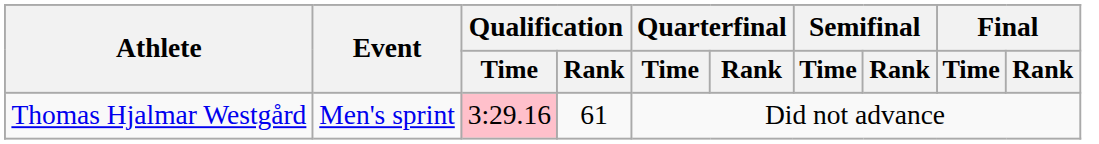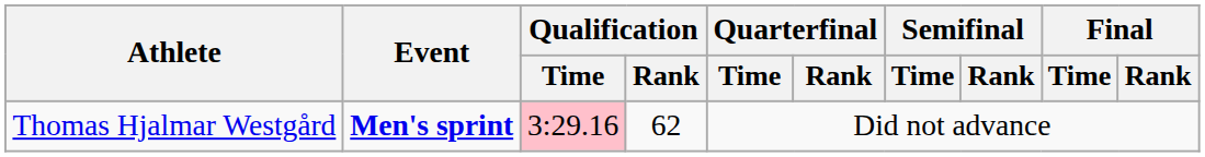 <table class="wikitable" style="font-size:90%">
 <tr>
 <th rowspan="2">Athlete</th>
 <th rowspan="2">Event</th>
 <th colspan="2">Qualification</th>
 <th colspan="2">Quarterfinal</th>
 <th colspan="2">Semifinal</th>
 <th colspan="2">Final</th>
 </tr>
 <tr style="font-size:95%">
 <th>Time</th>
 <th>Rank</th>
 <th>Time</th>
 <th>Rank</th>
 <th>Time</th>
 <th>Rank</th>
 <th>Time</th>
 <th>Rank</th>
 </tr>
 <tr align=center>
 <td align=left><a href='#'>Thomas Hjalmar Westgård</a></td>
-<td align=left><a href='#'>Men's sprint</a></td>
+<td align=left><strong><a href='#'>Men's sprint</a></strong></td>
 <td style="background: pink;">3:29.16</td>
-<td>61</td>
+<td>62</td>
 <td colspan=6>Did not advance</td>
 </tr>
 </table>
